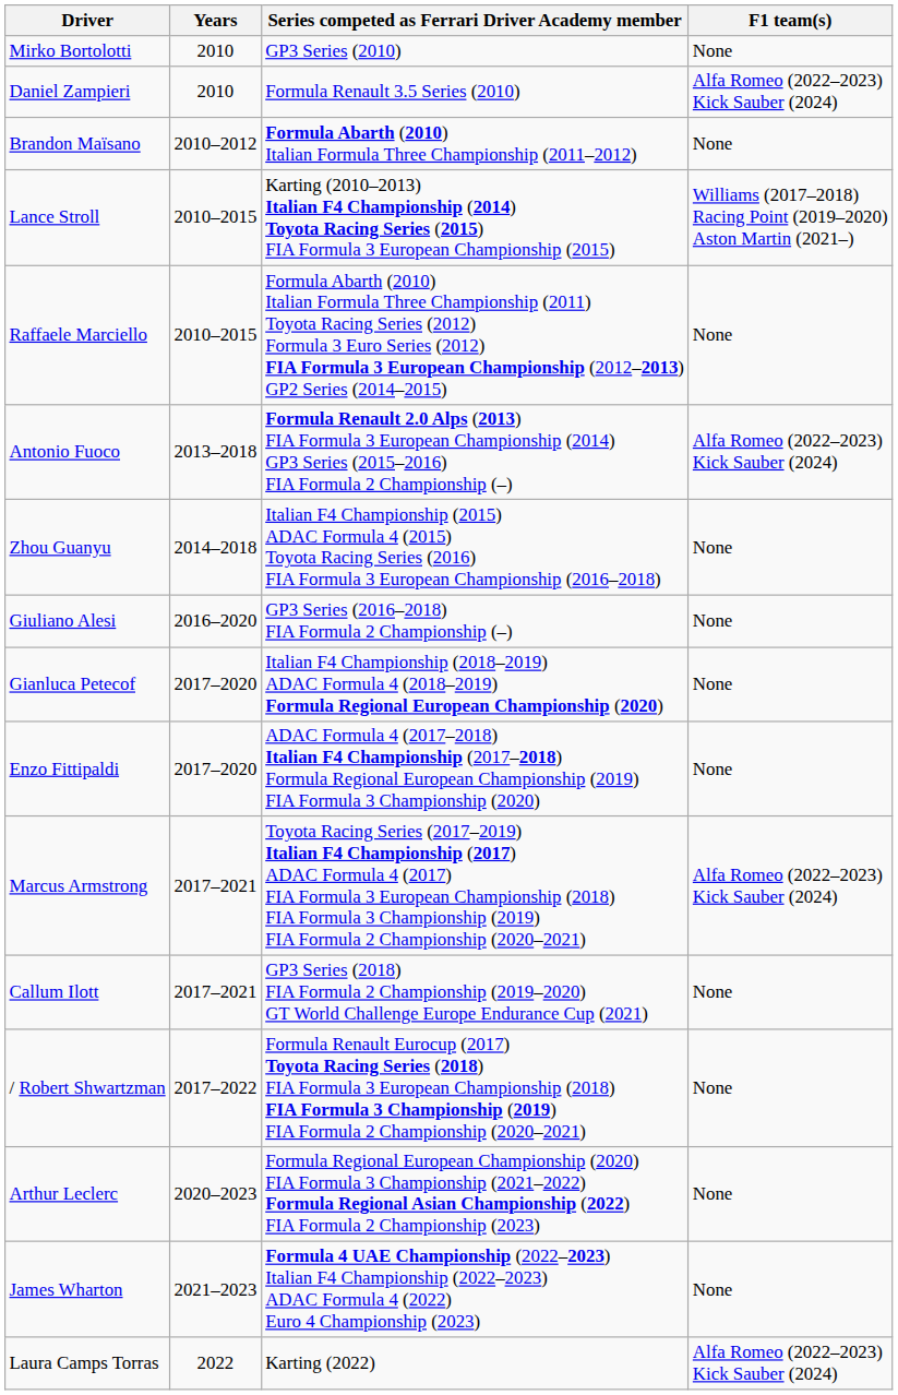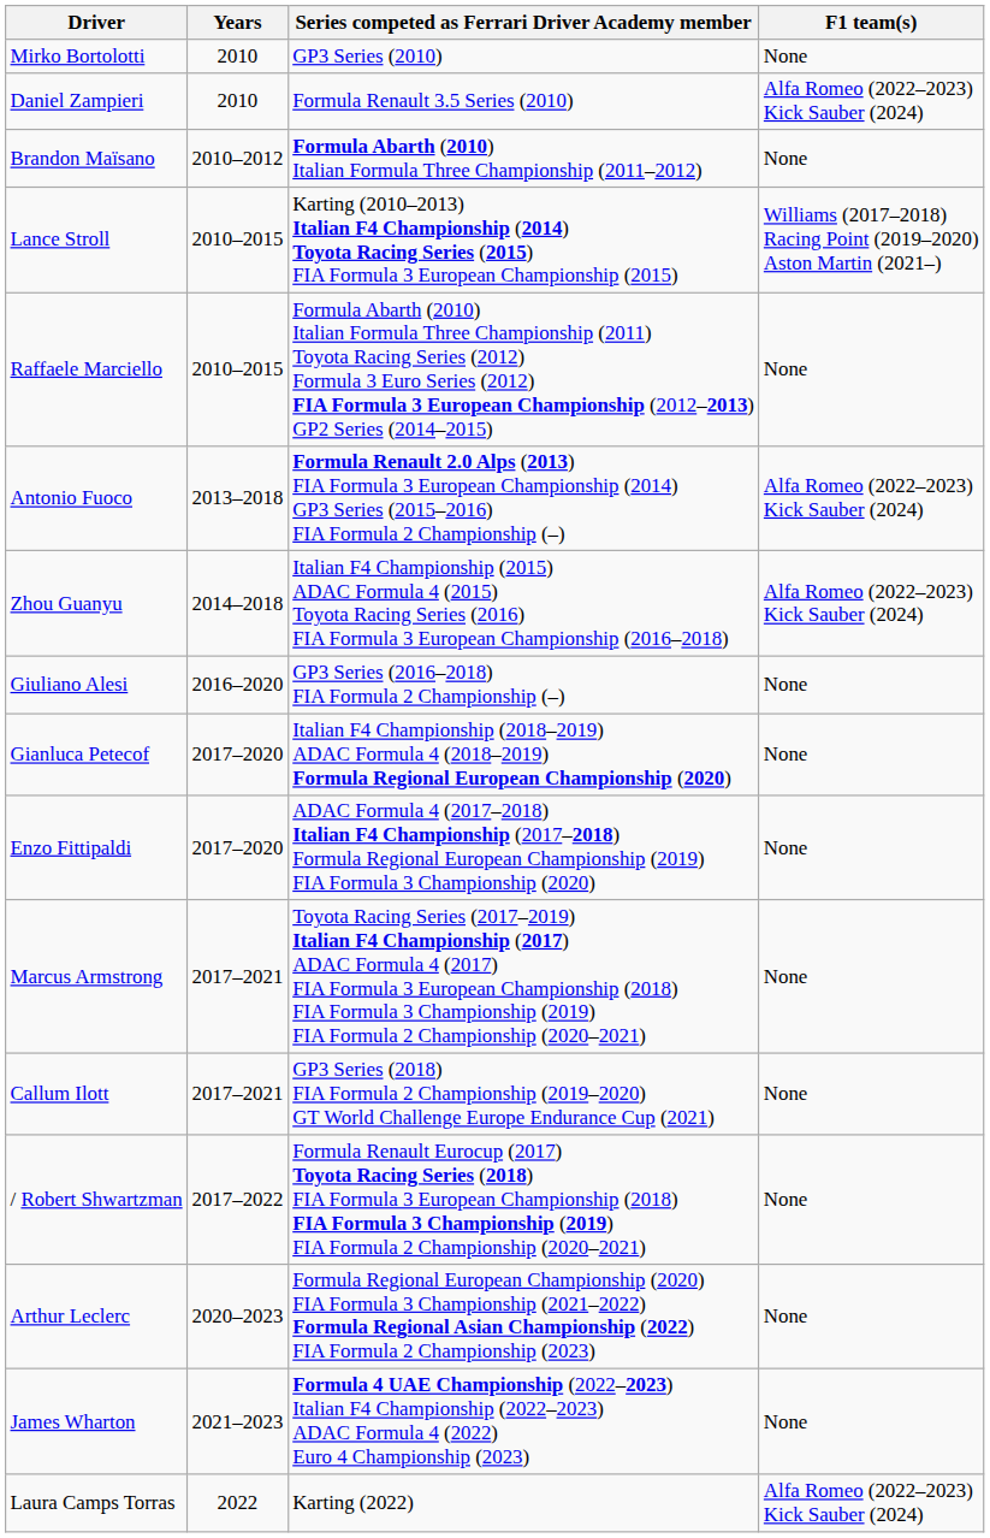 <table class="wikitable sortable" style="font-size: 90%;">
 <tr>
 <th>Driver</th>
 <th>Years</th>
 <th>Series competed as Ferrari Driver Academy member</th>
 <th>F1 team(s)</th>
 </tr>
 <tr>
 <td> <a href='#'>Mirko Bortolotti</a></td>
 <td align=center>2010</td>
 <td><a href='#'>GP3 Series</a> (<a href='#'>2010</a>)</td>
 <td>None</td>
 </tr>
 <tr>
 <td> <a href='#'>Daniel Zampieri</a></td>
 <td align=center>2010</td>
 <td><a href='#'>Formula Renault 3.5 Series</a> (<a href='#'>2010</a>)</td>
 <td><a href='#'>Alfa Romeo</a> (2022–2023)<br><a href='#'>Kick Sauber</a> (2024)</td>
 </tr>
 <tr>
 <td> <a href='#'>Brandon Maïsano</a></td>
 <td align=center>2010–2012</td>
 <td><strong><a href='#'>Formula Abarth</a></strong> (<strong><a href='#'>2010</a></strong>)<br><a href='#'>Italian Formula Three Championship</a> (<a href='#'>2011</a>–<a href='#'>2012</a>)</td>
 <td>None</td>
 </tr>
 <tr>
 <td> <a href='#'>Lance Stroll</a></td>
 <td align=center>2010–2015</td>
 <td>Karting (2010–2013)<br><strong><a href='#'>Italian F4 Championship</a></strong> (<strong><a href='#'>2014</a></strong>)<br><strong><a href='#'>Toyota Racing Series</a></strong> (<strong><a href='#'>2015</a></strong>)<br><a href='#'>FIA Formula 3 European Championship</a> (<a href='#'>2015</a>)</td>
 <td><a href='#'>Williams</a> (2017–2018)<br><a href='#'>Racing Point</a> (2019–2020)<br><a href='#'>Aston Martin</a> (2021–)</td>
 </tr>
 <tr>
 <td> <a href='#'>Raffaele Marciello</a></td>
 <td align=center>2010–2015</td>
 <td><a href='#'>Formula Abarth</a> (<a href='#'>2010</a>)<br><a href='#'>Italian Formula Three Championship</a> (<a href='#'>2011</a>)<br><a href='#'>Toyota Racing Series</a> (<a href='#'>2012</a>)<br><a href='#'>Formula 3 Euro Series</a> (<a href='#'>2012</a>)<br><strong><a href='#'>FIA Formula 3 European Championship</a></strong> (<a href='#'>2012</a>–<strong><a href='#'>2013</a></strong>)<br><a href='#'>GP2 Series</a> (<a href='#'>2014</a>–<a href='#'>2015</a>)</td>
 <td>None</td>
 </tr>
 <tr>
 <td> <a href='#'>Antonio Fuoco</a></td>
 <td align=center>2013–2018</td>
 <td><strong><a href='#'>Formula Renault 2.0 Alps</a></strong> (<strong><a href='#'>2013</a></strong>)<br><a href='#'>FIA Formula 3 European Championship</a> (<a href='#'>2014</a>)<br><a href='#'>GP3 Series</a> (<a href='#'>2015</a>–<a href='#'>2016</a>)<br><a href='#'>FIA Formula 2 Championship</a> (–)</td>
 <td><a href='#'>Alfa Romeo</a> (2022–2023)<br><a href='#'>Kick Sauber</a> (2024)</td>
 </tr>
 <tr>
 <td> <a href='#'>Zhou Guanyu</a></td>
 <td align=center>2014–2018</td>
 <td><a href='#'>Italian F4 Championship</a> (<a href='#'>2015</a>)<br><a href='#'>ADAC Formula 4</a> (<a href='#'>2015</a>)<br><a href='#'>Toyota Racing Series</a> (<a href='#'>2016</a>)<br><a href='#'>FIA Formula 3 European Championship</a> (<a href='#'>2016</a>–<a href='#'>2018</a>)</td>
-<td>None</td>
+<td><a href='#'>Alfa Romeo</a> (2022–2023)<br><a href='#'>Kick Sauber</a> (2024)</td>
 </tr>
 <tr>
 <td> <a href='#'>Giuliano Alesi</a></td>
 <td align=center>2016–2020</td>
 <td><a href='#'>GP3 Series</a> (<a href='#'>2016</a>–<a href='#'>2018</a>)<br><a href='#'>FIA Formula 2 Championship</a> (–)</td>
 <td>None</td>
 </tr>
 <tr>
 <td> <a href='#'>Gianluca Petecof</a></td>
 <td align="center">2017–2020</td>
 <td><a href='#'>Italian F4 Championship</a> (<a href='#'>2018</a>–<a href='#'>2019</a>)<br><a href='#'>ADAC Formula 4</a> (<a href='#'>2018</a>–<a href='#'>2019</a>)<br><strong><a href='#'>Formula Regional European Championship</a></strong> (<strong><a href='#'>2020</a></strong>)</td>
 <td>None</td>
 </tr>
 <tr>
 <td> <a href='#'>Enzo Fittipaldi</a></td>
 <td align="center">2017–2020</td>
 <td><a href='#'>ADAC Formula 4</a> (<a href='#'>2017</a>–<a href='#'>2018</a>)<br><strong><a href='#'>Italian F4 Championship</a></strong> (<a href='#'>2017</a>–<strong><a href='#'>2018</a></strong>)<br><a href='#'>Formula Regional European Championship</a> (<a href='#'>2019</a>)<br><a href='#'>FIA Formula 3 Championship</a> (<a href='#'>2020</a>)</td>
 <td>None</td>
 </tr>
 <tr>
 <td> <a href='#'>Marcus Armstrong</a></td>
 <td align="center">2017–2021</td>
 <td><a href='#'>Toyota Racing Series</a> (<a href='#'>2017</a>–<a href='#'>2019</a>)<br><strong><a href='#'>Italian F4 Championship</a></strong> (<strong><a href='#'>2017</a></strong>)<br><a href='#'>ADAC Formula 4</a> (<a href='#'>2017</a>)<br><a href='#'>FIA Formula 3 European Championship</a> (<a href='#'>2018</a>)<br><a href='#'>FIA Formula 3 Championship</a> (<a href='#'>2019</a>)<br><a href='#'>FIA Formula 2 Championship</a> (<a href='#'>2020</a>–<a href='#'>2021</a>)</td>
-<td><a href='#'>Alfa Romeo</a> (2022–2023)<br><a href='#'>Kick Sauber</a> (2024)</td>
+<td>None</td>
 </tr>
 <tr>
 <td> <a href='#'>Callum Ilott</a></td>
 <td align="center">2017–2021</td>
 <td><a href='#'>GP3 Series</a> (<a href='#'>2018</a>)<br><a href='#'>FIA Formula 2 Championship</a> (<a href='#'>2019</a>–<a href='#'>2020</a>)<br><a href='#'>GT World Challenge Europe Endurance Cup</a> (<a href='#'>2021</a>)</td>
 <td>None</td>
 </tr>
 <tr>
 <td>/ <a href='#'>Robert Shwartzman</a></td>
 <td align="center">2017–2022</td>
 <td><a href='#'>Formula Renault Eurocup</a> (<a href='#'>2017</a>)<br><strong><a href='#'>Toyota Racing Series</a></strong> (<strong><a href='#'>2018</a></strong>)<br><a href='#'>FIA Formula 3 European Championship</a> (<a href='#'>2018</a>)<strong><br><a href='#'>FIA Formula 3 Championship</a></strong> (<strong><a href='#'>2019</a></strong>)<br><a href='#'>FIA Formula 2 Championship</a> (<a href='#'>2020</a>–<a href='#'>2021</a>)</td>
 <td>None</td>
 </tr>
 <tr>
 <td> <a href='#'>Arthur Leclerc</a></td>
 <td align="center">2020–2023</td>
 <td><a href='#'>Formula Regional European Championship</a> (<a href='#'>2020</a>)<br><a href='#'>FIA Formula 3 Championship</a> (<a href='#'>2021</a>–<a href='#'>2022</a>)<br><strong><a href='#'>Formula Regional Asian Championship</a></strong> (<strong><a href='#'>2022</a></strong>)<br><a href='#'>FIA Formula 2 Championship</a> (<a href='#'>2023</a>)</td>
 <td>None</td>
 </tr>
 <tr>
 <td> <a href='#'>James Wharton</a></td>
 <td align=center>2021–2023</td>
 <td><strong><a href='#'>Formula 4 UAE Championship</a></strong> (<a href='#'>2022</a>–<strong><a href='#'>2023</a></strong>)<br><a href='#'>Italian F4 Championship</a> (<a href='#'>2022</a>–<a href='#'>2023</a>)<br><a href='#'>ADAC Formula 4</a> (<a href='#'>2022</a>)<br><a href='#'>Euro 4 Championship</a> (<a href='#'>2023</a>)</td>
 <td>None</td>
 </tr>
 <tr>
 <td> Laura Camps Torras</td>
 <td align="center">2022</td>
 <td>Karting (2022)</td>
 <td><a href='#'>Alfa Romeo</a> (2022–2023)<br><a href='#'>Kick Sauber</a> (2024)</td>
 </tr>
 </table>
